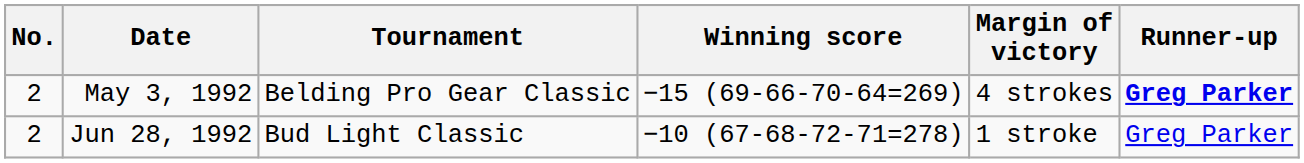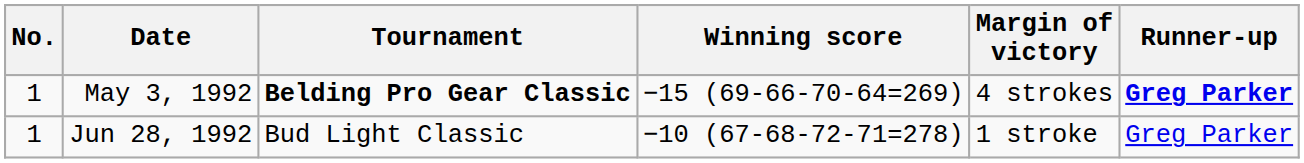 <table class="wikitable" style="font-size:95%;">
 <tr>
 <th>No.</th>
 <th>Date</th>
 <th>Tournament</th>
 <th>Winning score</th>
 <th>Margin of<br>victory</th>
 <th>Runner-up</th>
 </tr>
 <tr>
-<td align=center>2</td>
+<td align=center>1</td>
 <td align=right>May 3, 1992</td>
-<td>Belding Pro Gear Classic</td>
+<td><strong>Belding Pro Gear Classic</strong></td>
 <td>−15 (69-66-70-64=269)</td>
 <td>4 strokes</td>
 <td><strong> <a href='#'>Greg Parker</a></strong></td>
 </tr>
 <tr>
-<td align=center>2</td>
+<td align=center>1</td>
 <td align=right>Jun 28, 1992</td>
 <td>Bud Light Classic</td>
 <td>−10 (67-68-72-71=278)</td>
 <td>1 stroke</td>
 <td> <a href='#'>Greg Parker</a></td>
 </tr>
 </table>
